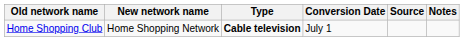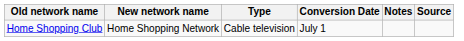 <table class="wikitable">
 <tr>
 <th>Old network name</th>
 <th>New network name</th>
 <th>Type</th>
 <th>Conversion Date</th>
+<th>Notes</th>
 <th>Source</th>
-<th>Notes</th>
 </tr>
 <tr>
 <td><a href='#'>Home Shopping Club</a></td>
 <td>Home Shopping Network</td>
-<td><strong>Cable television</strong></td>
+<td>Cable television</td>
 <td>July 1</td>
 <td></td>
 <td></td>
 </tr>
 </table>
